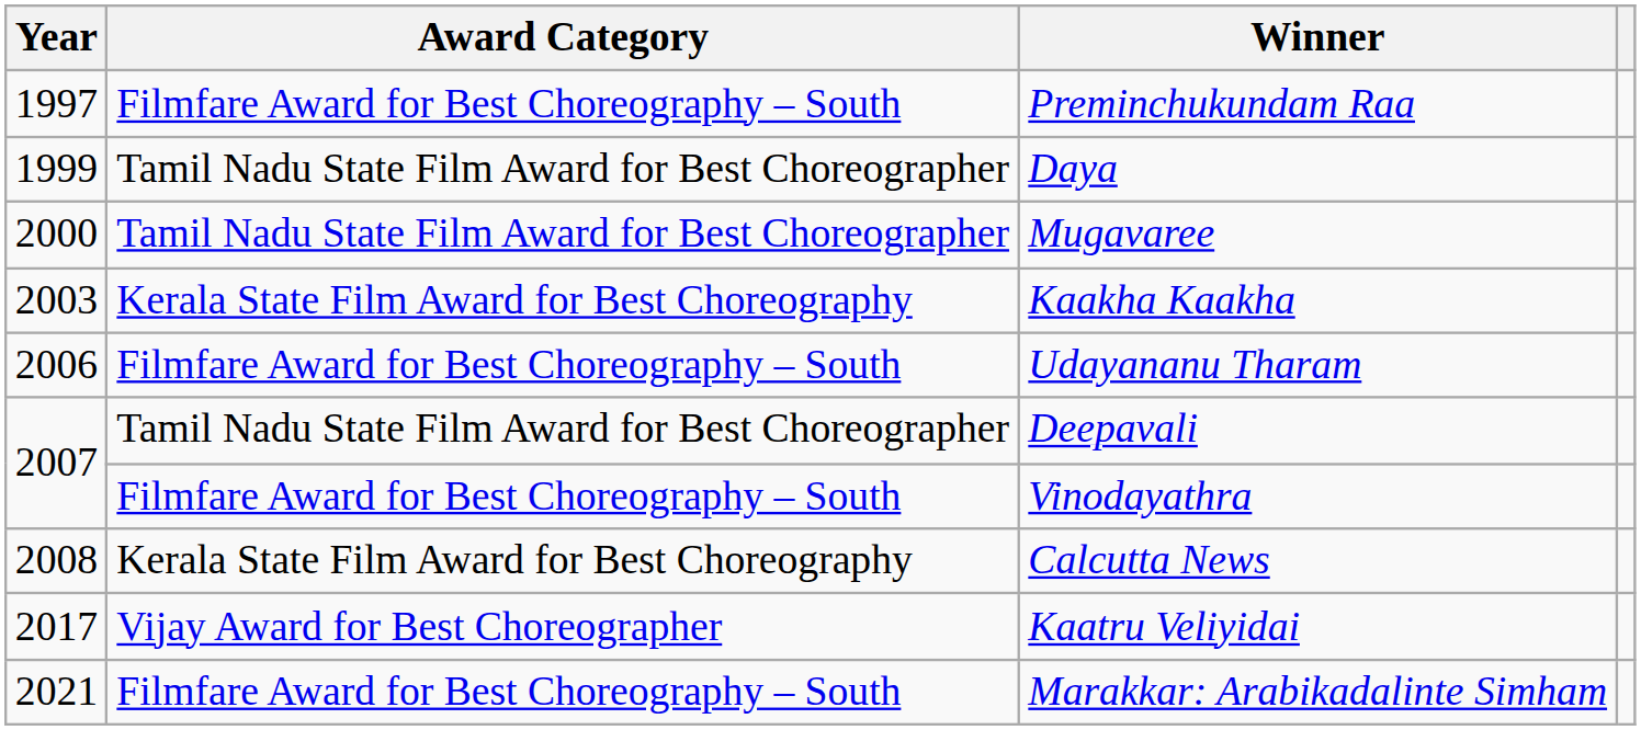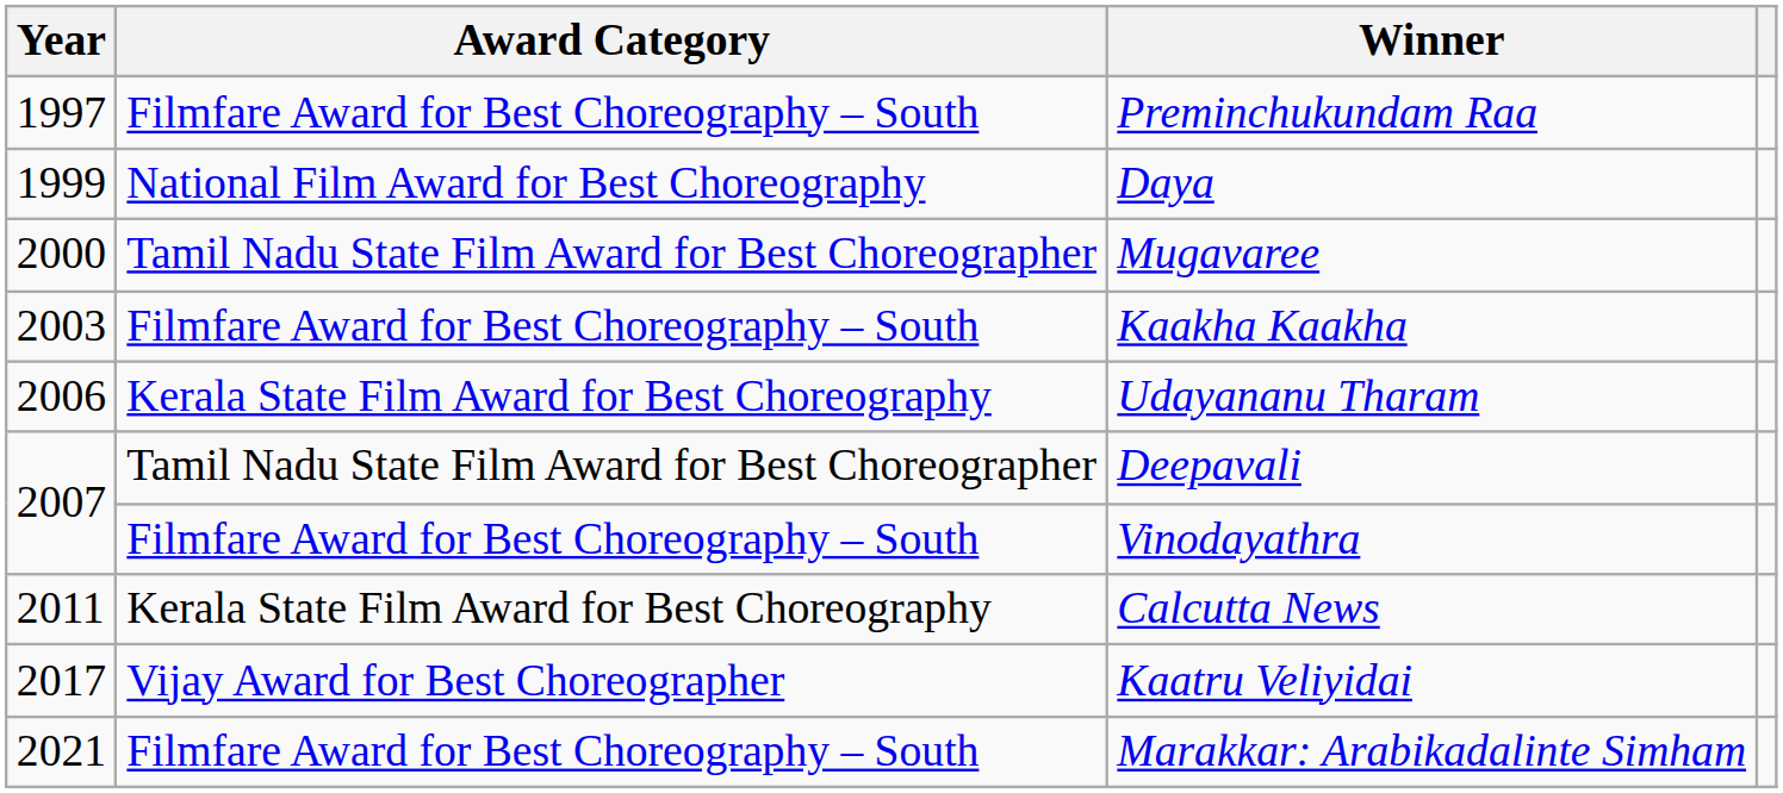 <table class="wikitable">
 <tr>
 <th>Year</th>
 <th>Award Category</th>
 <th>Winner</th>
 <th></th>
 </tr>
 <tr>
 <td>1997</td>
 <td><a href='#'>Filmfare Award for Best Choreography – South</a></td>
 <td><em><a href='#'>Preminchukundam Raa</a></em></td>
 <td></td>
 </tr>
 <tr>
 <td>1999</td>
-<td>Tamil Nadu State Film Award for Best Choreographer</td>
+<td><a href='#'>National Film Award for Best Choreography</a></td>
 <td><em><a href='#'>Daya</a></em></td>
 <td></td>
 </tr>
 <tr>
 <td>2000</td>
 <td><a href='#'>Tamil Nadu State Film Award for Best Choreographer</a></td>
 <td><em><a href='#'>Mugavaree</a></em></td>
 <td></td>
 </tr>
 <tr>
 <td>2003</td>
-<td><a href='#'>Kerala State Film Award for Best Choreography</a></td>
+<td><a href='#'>Filmfare Award for Best Choreography – South</a></td>
 <td><em><a href='#'>Kaakha Kaakha</a></em></td>
 <td></td>
 </tr>
 <tr>
 <td>2006</td>
-<td><a href='#'>Filmfare Award for Best Choreography – South</a></td>
+<td><a href='#'>Kerala State Film Award for Best Choreography</a></td>
 <td><em><a href='#'>Udayananu Tharam</a></em></td>
 <td></td>
 </tr>
 <tr>
 <td rowspan="2">2007</td>
 <td>Tamil Nadu State Film Award for Best Choreographer</td>
 <td><em><a href='#'>Deepavali</a></em></td>
 <td></td>
 </tr>
 <tr>
 <td><a href='#'>Filmfare Award for Best Choreography – South</a></td>
 <td><em><a href='#'>Vinodayathra</a></em></td>
 <td></td>
 </tr>
 <tr>
-<td>2008</td>
+<td>2011</td>
 <td>Kerala State Film Award for Best Choreography</td>
 <td><em><a href='#'>Calcutta News</a></em></td>
 <td></td>
 </tr>
 <tr>
 <td>2017</td>
 <td><a href='#'>Vijay Award for Best Choreographer</a></td>
 <td><em><a href='#'>Kaatru Veliyidai</a></em></td>
 <td></td>
 </tr>
 <tr>
 <td>2021</td>
 <td><a href='#'>Filmfare Award for Best Choreography – South</a></td>
 <td><em><a href='#'>Marakkar: Arabikadalinte Simham</a></em></td>
 <td></td>
 </tr>
 </table>
